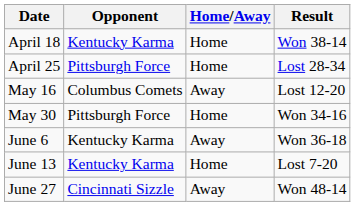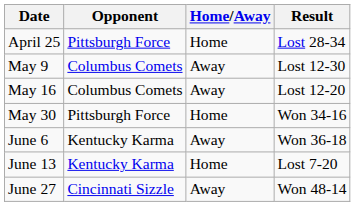 <table class="wikitable">
 <tr>
 <th>Date</th>
 <th>Opponent</th>
 <th><a href='#'>Home</a>/<a href='#'>Away</a></th>
 <th>Result</th>
 </tr>
 <tr>
-<td>April 18</td>
-<td><a href='#'>Kentucky Karma</a></td>
-<td>Home</td>
-<td><a href='#'>Won</a> 38-14</td>
-</tr>
-<tr>
 <td>April 25</td>
 <td><a href='#'>Pittsburgh Force</a></td>
 <td>Home</td>
 <td><a href='#'>Lost</a> 28-34</td>
+</tr>
+<tr>
+<td>May 9</td>
+<td><a href='#'>Columbus Comets</a></td>
+<td>Away</td>
+<td>Lost 12-30</td>
 </tr>
 <tr>
 <td>May 16</td>
 <td>Columbus Comets</td>
 <td>Away</td>
 <td>Lost 12-20</td>
 </tr>
 <tr>
 <td>May 30</td>
 <td>Pittsburgh Force</td>
 <td>Home</td>
 <td>Won 34-16</td>
 </tr>
 <tr>
 <td>June 6</td>
 <td>Kentucky Karma</td>
 <td>Away</td>
 <td>Won 36-18</td>
 </tr>
 <tr>
 <td>June 13</td>
 <td><a href='#'>Kentucky Karma</a></td>
 <td>Home</td>
 <td>Lost 7-20</td>
 </tr>
 <tr>
 <td>June 27</td>
 <td><a href='#'>Cincinnati Sizzle</a></td>
 <td>Away</td>
 <td>Won 48-14</td>
 </tr>
 </table>
